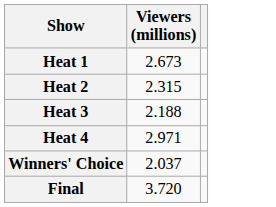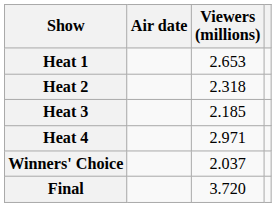 <table class="wikitable plainrowheaders sortable" style="text-align:center">
 <tr>
 <th scope="col" class="unsortable">Show</th>
+<th scope="col">Air date</th>
 <th scope="col">Viewers<br>(millions)</th>
 <th scope="col" class="unsortable"></th>
 </tr>
 <tr>
 <th scope="row">Heat 1</th>
-<td>2.673</td>
+<td></td>
+<td>2.653</td>
 <td></td>
 </tr>
 <tr>
 <th scope="row">Heat 2</th>
-<td>2.315</td>
+<td></td>
+<td>2.318</td>
 <td></td>
 </tr>
 <tr>
 <th scope="row">Heat 3</th>
-<td>2.188</td>
+<td></td>
+<td>2.185</td>
 <td></td>
 </tr>
 <tr>
 <th scope="row">Heat 4</th>
+<td></td>
 <td>2.971</td>
 <td></td>
 </tr>
 <tr>
 <th scope="row">Winners' Choice</th>
+<td></td>
 <td>2.037</td>
 <td></td>
 </tr>
 <tr>
 <th scope="row">Final</th>
+<td></td>
 <td>3.720</td>
 <td></td>
 </tr>
 </table>
